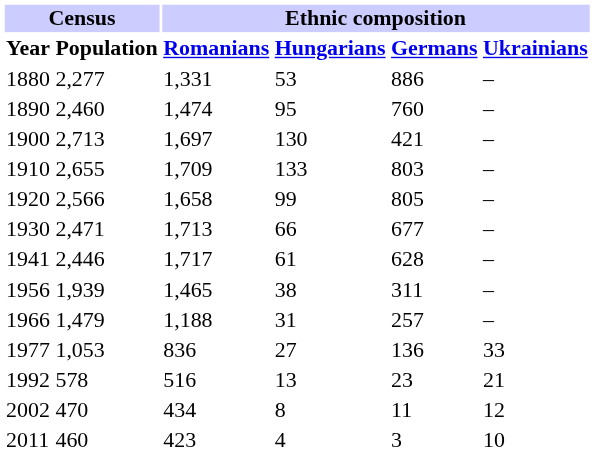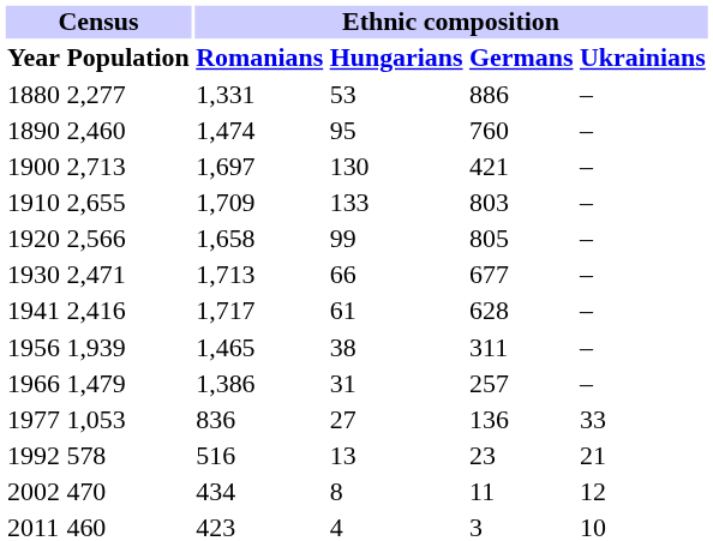 <table class="toccolours">
 <tr>
 <th align="center" colspan="2" style="background:#ccccff;">Census</th>
 <th align="center" colspan="4" style="background:#ccccff;">Ethnic composition</th>
 </tr>
 <tr>
 <th>Year</th>
 <th>Population</th>
 <th><a href='#'>Romanians</a></th>
 <th><a href='#'>Hungarians</a></th>
 <th><a href='#'>Germans</a></th>
 <th><a href='#'>Ukrainians</a></th>
 </tr>
 <tr>
 <td>1880</td>
 <td>2,277</td>
 <td>1,331</td>
 <td>53</td>
 <td>886</td>
 <td>–</td>
 </tr>
 <tr>
 <td>1890</td>
 <td>2,460</td>
 <td>1,474</td>
 <td>95</td>
 <td>760</td>
 <td>–</td>
 </tr>
 <tr>
 <td>1900</td>
 <td>2,713</td>
 <td>1,697</td>
 <td>130</td>
 <td>421</td>
 <td>–</td>
 </tr>
 <tr>
 <td>1910</td>
 <td>2,655</td>
 <td>1,709</td>
 <td>133</td>
 <td>803</td>
 <td>–</td>
 </tr>
 <tr>
 <td>1920</td>
 <td>2,566</td>
 <td>1,658</td>
 <td>99</td>
 <td>805</td>
 <td>–</td>
 </tr>
 <tr>
 <td>1930</td>
 <td>2,471</td>
 <td>1,713</td>
 <td>66</td>
 <td>677</td>
 <td>–</td>
 </tr>
 <tr>
 <td>1941</td>
-<td>2,446</td>
+<td>2,416</td>
 <td>1,717</td>
 <td>61</td>
 <td>628</td>
 <td>–</td>
 </tr>
 <tr>
 <td>1956</td>
 <td>1,939</td>
 <td>1,465</td>
 <td>38</td>
 <td>311</td>
 <td>–</td>
 </tr>
 <tr>
 <td>1966</td>
 <td>1,479</td>
-<td>1,188</td>
+<td>1,386</td>
 <td>31</td>
 <td>257</td>
 <td>–</td>
 </tr>
 <tr>
 <td>1977</td>
 <td>1,053</td>
 <td>836</td>
 <td>27</td>
 <td>136</td>
 <td>33</td>
 </tr>
 <tr>
 <td>1992</td>
 <td>578</td>
 <td>516</td>
 <td>13</td>
 <td>23</td>
 <td>21</td>
 </tr>
 <tr>
 <td>2002</td>
 <td>470</td>
 <td>434</td>
 <td>8</td>
 <td>11</td>
 <td>12</td>
 </tr>
 <tr>
 <td>2011</td>
 <td>460</td>
 <td>423</td>
 <td>4</td>
 <td>3</td>
 <td>10</td>
 </tr>
 </table>
